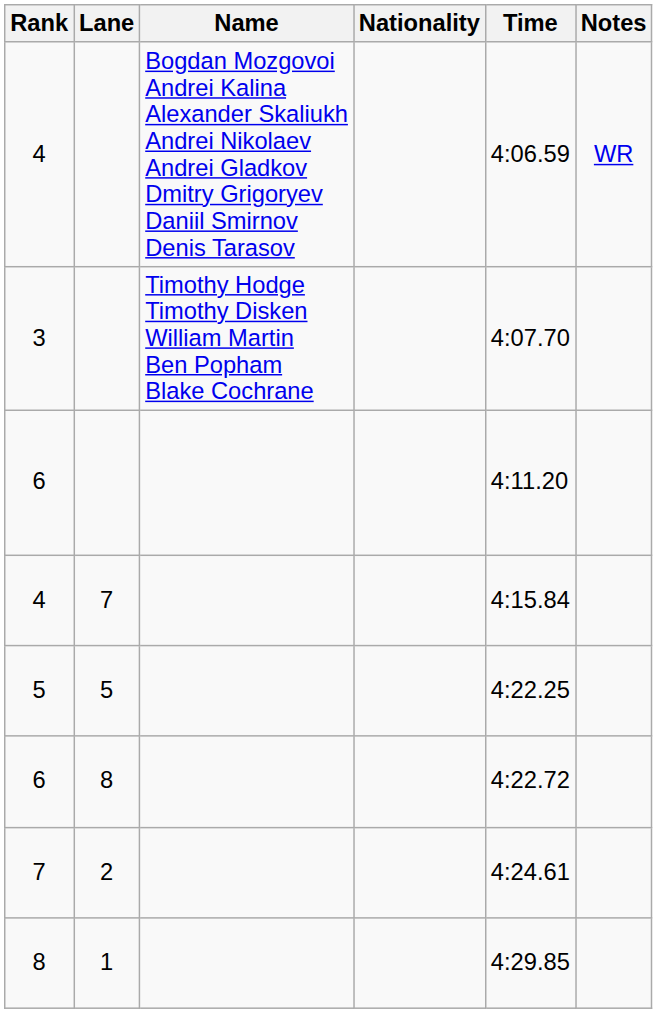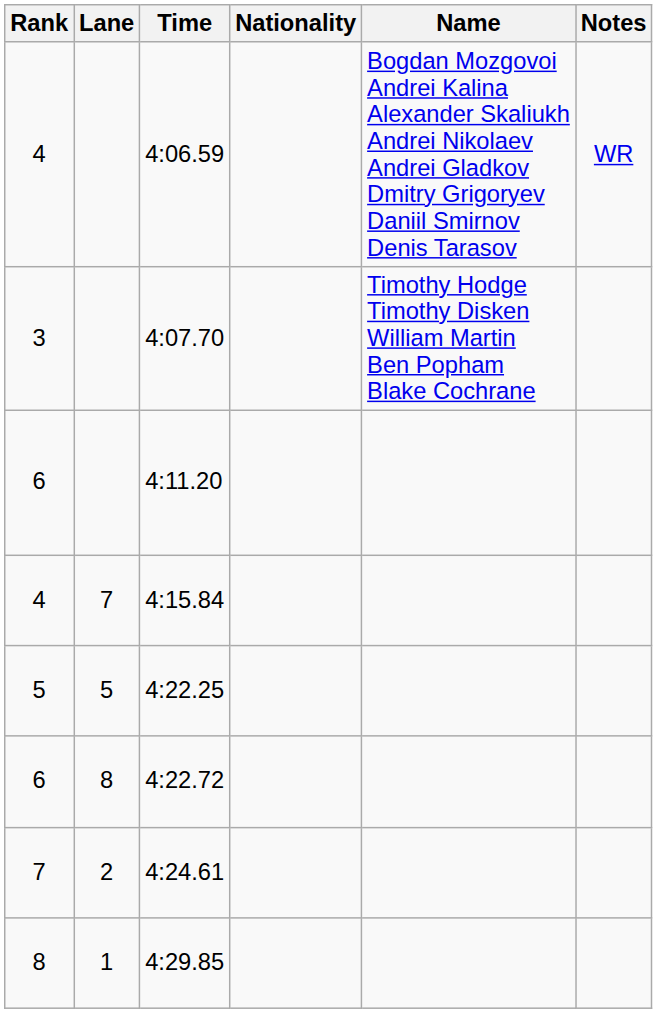 <table class="wikitable sortable" style="text-align:left">
 <tr>
 <th>Rank</th>
 <th>Lane</th>
+<th>Time</th>
+<th>Nationality</th>
 <th>Name</th>
-<th>Nationality</th>
-<th>Time</th>
 <th>Notes</th>
 </tr>
 <tr>
 <td align=center>4</td>
 <td align=center></td>
+<td>4:06.59</td>
+<td></td>
 <td><a href='#'>Bogdan Mozgovoi</a><br><a href='#'>Andrei Kalina</a><br><a href='#'>Alexander Skaliukh</a><br><a href='#'>Andrei Nikolaev</a><br><a href='#'>Andrei Gladkov</a><br><a href='#'>Dmitry Grigoryev</a><br><a href='#'>Daniil Smirnov</a><br><a href='#'>Denis Tarasov</a></td>
-<td></td>
-<td>4:06.59</td>
 <td align=center><a href='#'>WR</a></td>
 </tr>
 <tr>
 <td align=center>3</td>
 <td align=center></td>
+<td>4:07.70</td>
+<td></td>
 <td><a href='#'>Timothy Hodge</a><br><a href='#'>Timothy Disken</a><br><a href='#'>William Martin</a><br><a href='#'>Ben Popham</a><br><a href='#'>Blake Cochrane</a></td>
-<td></td>
-<td>4:07.70</td>
 <td></td>
 </tr>
 <tr>
 <td align=center>6</td>
 <td align=center></td>
+<td>4:11.20</td>
+<td></td>
 <td><br><br><br><br><br></td>
-<td></td>
-<td>4:11.20</td>
 <td align=center></td>
 </tr>
 <tr>
 <td align=center>4</td>
 <td align=center>7</td>
+<td>4:15.84</td>
+<td></td>
 <td><br><br><br></td>
-<td></td>
-<td>4:15.84</td>
 <td></td>
 </tr>
 <tr>
 <td align=center>5</td>
 <td align=center>5</td>
+<td>4:22.25</td>
+<td></td>
 <td><br><br><br></td>
-<td></td>
-<td>4:22.25</td>
 <td></td>
 </tr>
 <tr>
 <td align=center>6</td>
 <td align=center>8</td>
+<td>4:22.72</td>
+<td></td>
 <td><br><br> <br></td>
-<td></td>
-<td>4:22.72</td>
 <td></td>
 </tr>
 <tr>
 <td align=center>7</td>
 <td align=center>2</td>
+<td>4:24.61</td>
+<td></td>
 <td><br><br><br></td>
-<td></td>
-<td>4:24.61</td>
 <td></td>
 </tr>
 <tr>
 <td align=center>8</td>
 <td align=center>1</td>
+<td>4:29.85</td>
+<td></td>
 <td><br><br><br></td>
-<td></td>
-<td>4:29.85</td>
 <td></td>
 </tr>
 </table>
